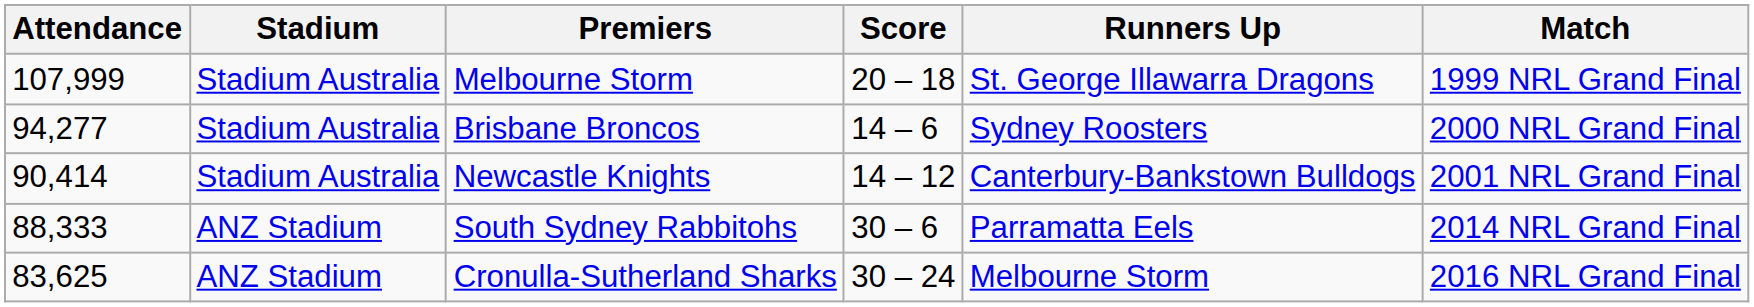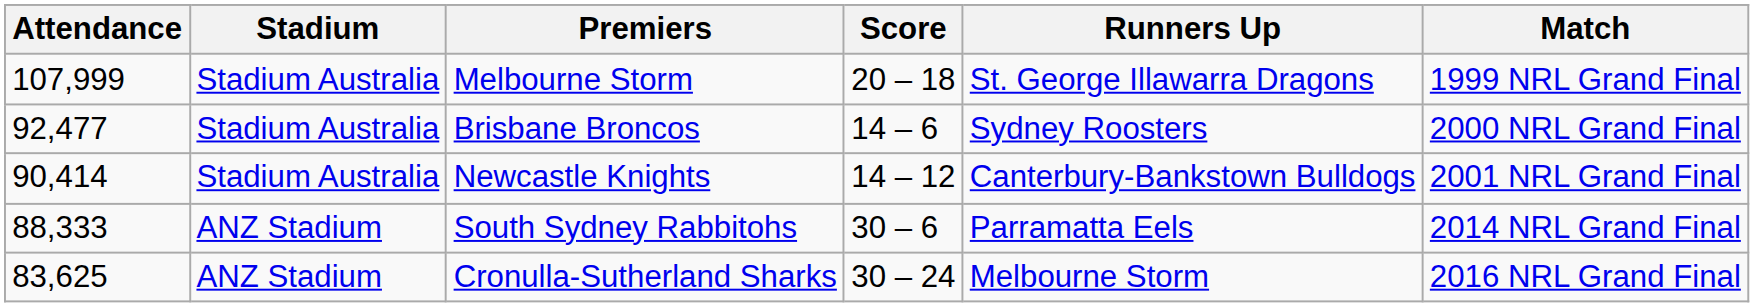 <table class="wikitable">
 <tr>
 <th>Attendance</th>
 <th>Stadium</th>
 <th>Premiers</th>
 <th>Score</th>
 <th>Runners Up</th>
 <th>Match</th>
 </tr>
 <tr>
 <td>107,999</td>
 <td><a href='#'>Stadium Australia</a></td>
 <td> <a href='#'>Melbourne Storm</a></td>
 <td>20 – 18</td>
 <td> <a href='#'>St. George Illawarra Dragons</a></td>
 <td><a href='#'>1999 NRL Grand Final</a></td>
 </tr>
 <tr>
-<td>94,277</td>
+<td>92,477</td>
 <td><a href='#'>Stadium Australia</a></td>
 <td> <a href='#'>Brisbane Broncos</a></td>
 <td>14 – 6</td>
 <td> <a href='#'>Sydney Roosters</a></td>
 <td><a href='#'>2000 NRL Grand Final</a></td>
 </tr>
 <tr>
 <td>90,414</td>
 <td><a href='#'>Stadium Australia</a></td>
 <td> <a href='#'>Newcastle Knights</a></td>
 <td>14 – 12</td>
 <td> <a href='#'>Canterbury-Bankstown Bulldogs</a></td>
 <td><a href='#'>2001 NRL Grand Final</a></td>
 </tr>
 <tr>
 <td>88,333</td>
 <td><a href='#'>ANZ Stadium</a></td>
 <td> <a href='#'>South Sydney Rabbitohs</a></td>
 <td>30 – 6</td>
 <td> <a href='#'>Parramatta Eels</a></td>
 <td><a href='#'>2014 NRL Grand Final</a></td>
 </tr>
 <tr>
 <td>83,625</td>
 <td><a href='#'>ANZ Stadium</a></td>
 <td> <a href='#'>Cronulla-Sutherland Sharks</a></td>
 <td>30 – 24</td>
 <td> <a href='#'>Melbourne Storm</a></td>
 <td><a href='#'>2016 NRL Grand Final</a></td>
 </tr>
 </table>
